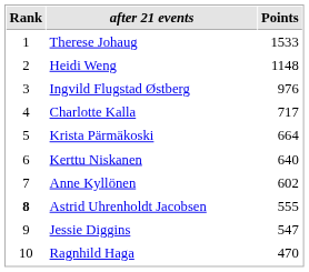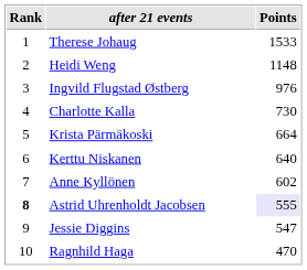 <table cellspacing="1" cellpadding="3" style="border:1px solid #AAAAAA;font-size:86%">
 <tr style="background-color: #E4E4E4;">
 <th style="border-bottom:1px solid #AAAAAA" width=10>Rank</th>
 <th style="border-bottom:1px solid #AAAAAA" width=200><em>after 21 events</em></th>
 <th style="border-bottom:1px solid #AAAAAA" width=20 align=right>Points</th>
 </tr>
 <tr>
 <td align=center>1</td>
 <td> <a href='#'>Therese Johaug</a></td>
 <td align=right>1533</td>
 </tr>
 <tr>
 <td align=center>2</td>
 <td> <a href='#'>Heidi Weng</a></td>
 <td align=right>1148</td>
 </tr>
 <tr>
 <td align=center>3</td>
 <td> <a href='#'>Ingvild Flugstad Østberg</a></td>
 <td align=right>976</td>
 </tr>
 <tr>
 <td align=center>4</td>
 <td> <a href='#'>Charlotte Kalla</a></td>
-<td align=right>717</td>
+<td align=right>730</td>
 </tr>
 <tr>
 <td align=center>5</td>
 <td> <a href='#'>Krista Pärmäkoski</a></td>
 <td align=right>664</td>
 </tr>
 <tr>
 <td align=center>6</td>
 <td> <a href='#'>Kerttu Niskanen</a></td>
 <td align=right>640</td>
 </tr>
 <tr>
 <td align=center>7</td>
 <td> <a href='#'>Anne Kyllönen</a></td>
 <td align=right>602</td>
 </tr>
 <tr>
 <td align=center><strong>8</strong></td>
 <td> <a href='#'>Astrid Uhrenholdt Jacobsen</a></td>
-<td align=right>555</td>
+<td align=right style="background: lavender;">555</td>
 </tr>
 <tr>
 <td align=center>9</td>
 <td> <a href='#'>Jessie Diggins</a></td>
 <td align=right>547</td>
 </tr>
 <tr>
 <td align=center>10</td>
 <td> <a href='#'>Ragnhild Haga</a></td>
 <td align=right>470</td>
 </tr>
 </table>
